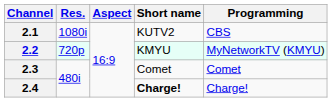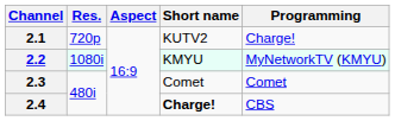 <table class="wikitable">
 <tr>
 <th scope = "col"><a href='#'>Channel</a></th>
 <th scope = "col"><a href='#'>Res.</a></th>
 <th scope = "col"><a href='#'>Aspect</a></th>
 <th scope = "col">Short name</th>
 <th scope = "col">Programming</th>
 </tr>
 <tr>
 <th scope = "row">2.1</th>
-<td><a href='#'>1080i</a></td>
+<td><a href='#'>720p</a></td>
 <td rowspan=4><a href='#'>16:9</a></td>
 <td>KUTV2</td>
-<td><a href='#'>CBS</a></td>
+<td><a href='#'>Charge!</a></td>
 </tr>
 <tr style="background-color: #E6FFF7;">
 <th scope = "row"><a href='#'>2.2</a></th>
-<td><a href='#'>720p</a></td>
+<td><a href='#'>1080i</a></td>
 <td>KMYU</td>
 <td><a href='#'>MyNetworkTV</a> (<a href='#'>KMYU</a>)</td>
 </tr>
 <tr>
 <th scope = "row">2.3</th>
 <td rowspan=2><a href='#'>480i</a></td>
 <td>Comet</td>
 <td><a href='#'>Comet</a></td>
 </tr>
 <tr>
 <th scope = "row">2.4</th>
 <td><strong>Charge!</strong></td>
-<td><a href='#'>Charge!</a></td>
+<td><a href='#'>CBS</a></td>
 </tr>
 </table>
